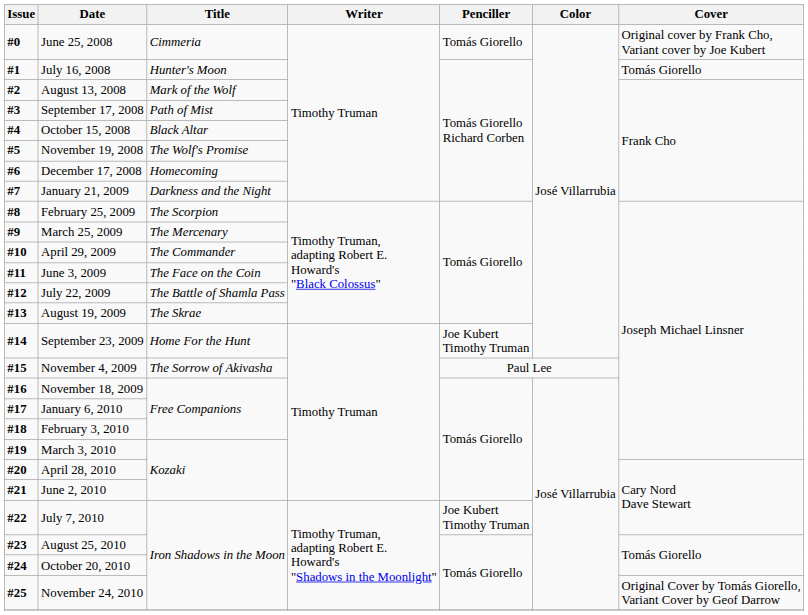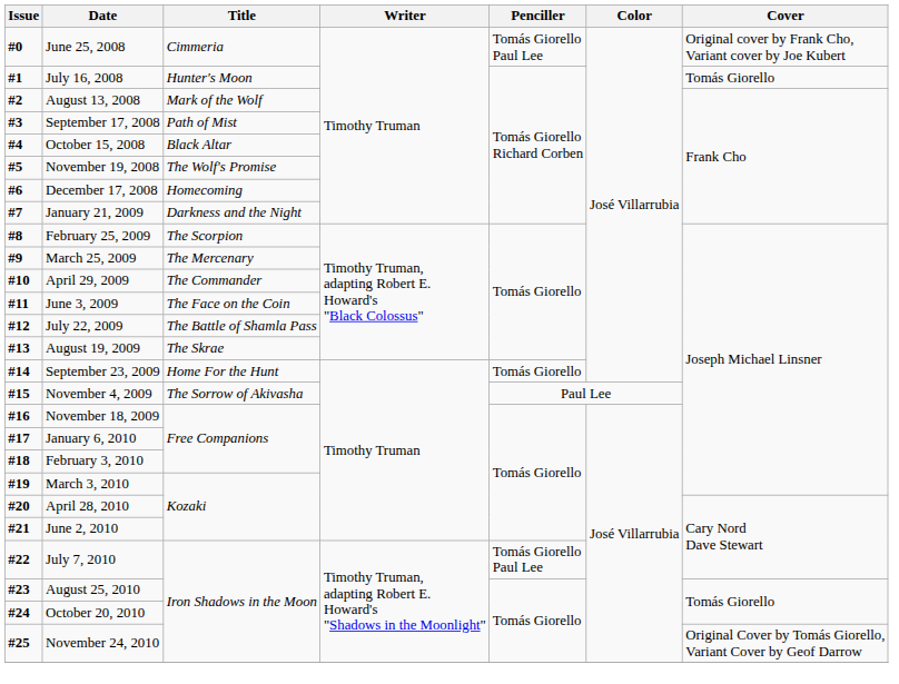 <table class="wikitable">
 <tr>
 <th>Issue</th>
 <th>Date</th>
 <th>Title</th>
 <th>Writer</th>
 <th>Penciller</th>
 <th>Color</th>
 <th>Cover</th>
 </tr>
 <tr>
 <td><strong>#0</strong></td>
 <td>June 25, 2008</td>
 <td><em>Cimmeria</em></td>
 <td rowspan=8>Timothy Truman</td>
-<td>Tomás Giorello</td>
+<td>Tomás Giorello<br>Paul Lee</td>
 <td rowspan=15>José Villarrubia</td>
 <td>Original cover by Frank Cho,<br>Variant cover by Joe Kubert</td>
 </tr>
 <tr>
 <td><strong>#1</strong></td>
 <td>July 16, 2008</td>
 <td><em>Hunter's Moon</em></td>
 <td rowspan=7>Tomás Giorello<br>Richard Corben</td>
 <td>Tomás Giorello</td>
 </tr>
 <tr>
 <td><strong>#2</strong></td>
 <td>August 13, 2008</td>
 <td><em>Mark of the Wolf</em></td>
 <td rowspan=6>Frank Cho</td>
 </tr>
 <tr>
 <td><strong>#3</strong></td>
 <td>September 17, 2008</td>
 <td><em>Path of Mist</em></td>
 </tr>
 <tr>
 <td><strong>#4</strong></td>
 <td>October 15, 2008</td>
 <td><em>Black Altar</em></td>
 </tr>
 <tr>
 <td><strong>#5</strong></td>
 <td>November 19, 2008</td>
 <td><em>The Wolf's Promise</em></td>
 </tr>
 <tr>
 <td><strong>#6</strong></td>
 <td>December 17, 2008</td>
 <td><em>Homecoming</em></td>
 </tr>
 <tr>
 <td><strong>#7</strong></td>
 <td>January 21, 2009</td>
 <td><em>Darkness and the Night</em></td>
 </tr>
 <tr>
 <td><strong>#8</strong></td>
 <td>February 25, 2009</td>
 <td><em>The Scorpion</em></td>
 <td rowspan=6>Timothy Truman,<br>adapting Robert E.<br>Howard's<br>"<a href='#'>Black Colossus</a>"</td>
 <td rowspan=6>Tomás Giorello</td>
 <td rowspan=12>Joseph Michael Linsner</td>
 </tr>
 <tr>
 <td><strong>#9</strong></td>
 <td>March 25, 2009</td>
 <td><em>The Mercenary</em></td>
 </tr>
 <tr>
 <td><strong>#10</strong></td>
 <td>April 29, 2009</td>
 <td><em>The Commander</em></td>
 </tr>
 <tr>
 <td><strong>#11</strong></td>
 <td>June 3, 2009</td>
 <td><em>The Face on the Coin</em></td>
 </tr>
 <tr>
 <td><strong>#12</strong></td>
 <td>July 22, 2009</td>
 <td><em>The Battle of Shamla Pass</em></td>
 </tr>
 <tr>
 <td><strong>#13</strong></td>
 <td>August 19, 2009</td>
 <td><em>The Skrae</em></td>
 </tr>
 <tr>
 <td><strong>#14</strong></td>
 <td>September 23, 2009</td>
 <td><em>Home For the Hunt</em></td>
 <td rowspan=8>Timothy Truman</td>
-<td>Joe Kubert<br>Timothy Truman</td>
+<td>Tomás Giorello</td>
 </tr>
 <tr>
 <td><strong>#15</strong></td>
 <td>November 4, 2009</td>
 <td><em>The Sorrow of Akivasha</em></td>
 <td colspan=2 align=center>Paul Lee</td>
 </tr>
 <tr>
 <td><strong>#16</strong></td>
 <td>November 18, 2009</td>
 <td rowspan=3><em>Free Companions</em></td>
 <td rowspan=6>Tomás Giorello</td>
 <td rowspan=10>José Villarrubia</td>
 </tr>
 <tr>
 <td><strong>#17</strong></td>
 <td>January 6, 2010</td>
 </tr>
 <tr>
 <td><strong>#18</strong></td>
 <td>February 3, 2010</td>
 </tr>
 <tr>
 <td><strong>#19</strong></td>
 <td>March 3, 2010</td>
 <td rowspan=3><em>Kozaki</em></td>
 </tr>
 <tr>
 <td><strong>#20</strong></td>
 <td>April 28, 2010</td>
 <td rowspan=3>Cary Nord<br>Dave Stewart</td>
 </tr>
 <tr>
 <td><strong>#21</strong></td>
 <td>June 2, 2010</td>
 </tr>
 <tr>
 <td><strong>#22</strong></td>
 <td>July 7, 2010</td>
 <td rowspan=4><em>Iron Shadows in the Moon</em></td>
 <td rowspan=4>Timothy Truman,<br>adapting Robert E.<br>Howard's<br>"<a href='#'>Shadows in the Moonlight</a>"</td>
-<td>Joe Kubert<br>Timothy Truman</td>
+<td>Tomás Giorello<br>Paul Lee</td>
 </tr>
 <tr>
 <td><strong>#23</strong></td>
 <td>August 25, 2010</td>
 <td rowspan=3>Tomás Giorello</td>
 <td rowspan=2>Tomás Giorello</td>
 </tr>
 <tr>
 <td><strong>#24</strong></td>
 <td>October 20, 2010</td>
 </tr>
 <tr>
 <td><strong>#25</strong></td>
 <td>November 24, 2010</td>
 <td>Original Cover by Tomás Giorello,<br>Variant Cover by Geof Darrow</td>
 </tr>
 <tr>
 </tr>
 </table>
